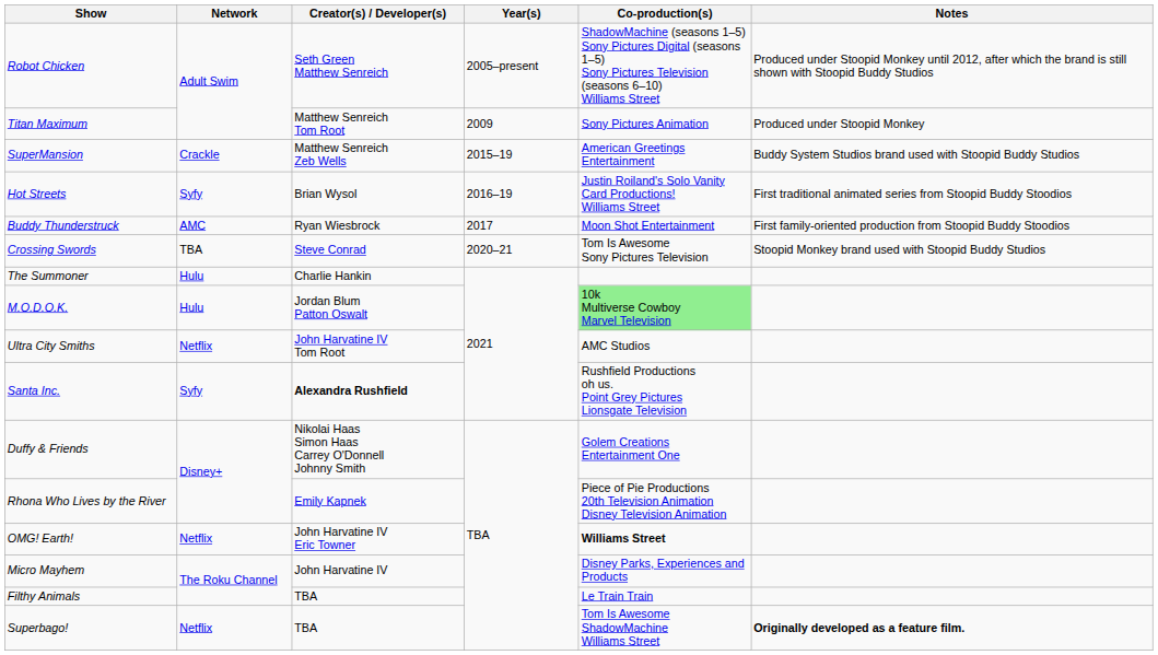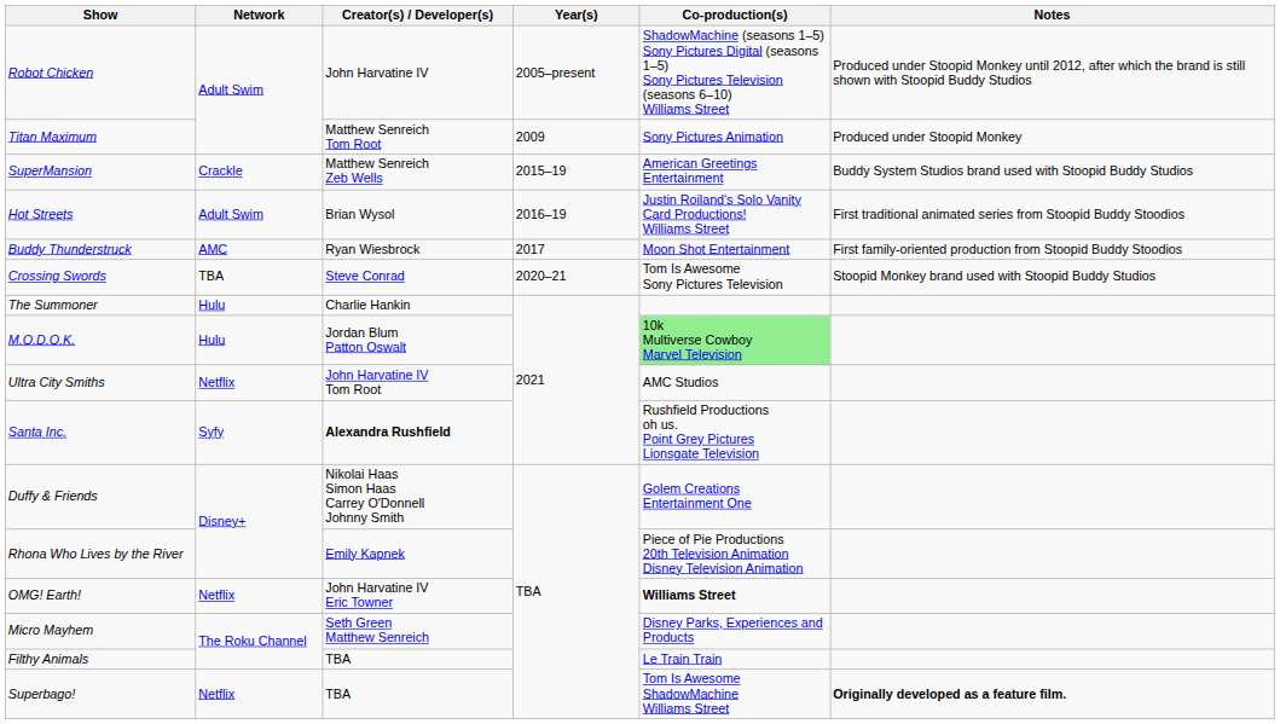 <table class="wikitable sortable" style="width: auto style="width:100%; table-layout: fixed">
 <tr>
 <th style="width:15%;">Show</th>
 <th style="width:10%;">Network</th>
 <th style="width:15%;">Creator(s) / Developer(s)</th>
 <th style="width:10%;">Year(s)</th>
 <th style="width:15%;">Co-production(s)</th>
 <th style="width:55%;" class="unsortable">Notes</th>
 </tr>
 <tr>
 <td><em><a href='#'>Robot Chicken</a></em></td>
 <td rowspan="2"><a href='#'>Adult Swim</a></td>
-<td><a href='#'>Seth Green</a><br><a href='#'>Matthew Senreich</a></td>
+<td>John Harvatine IV</td>
 <td>2005–present</td>
 <td><a href='#'>ShadowMachine</a> (seasons 1–5)<br><a href='#'>Sony Pictures Digital</a> (seasons 1–5)<br><a href='#'>Sony Pictures Television</a> (seasons 6–10)<br><a href='#'>Williams Street</a></td>
 <td>Produced under Stoopid Monkey until 2012, after which the brand is still shown with Stoopid Buddy Studios</td>
 </tr>
 <tr>
 <td><em><a href='#'>Titan Maximum</a></em></td>
 <td>Matthew Senreich<br><a href='#'>Tom Root</a></td>
 <td>2009</td>
 <td><a href='#'>Sony Pictures Animation</a></td>
 <td>Produced under Stoopid Monkey</td>
 </tr>
 <tr>
 <td><em><a href='#'>SuperMansion</a></em></td>
 <td><a href='#'>Crackle</a></td>
 <td>Matthew Senreich<br><a href='#'>Zeb Wells</a></td>
 <td>2015–19</td>
 <td><a href='#'>American Greetings Entertainment</a></td>
 <td>Buddy System Studios brand used with Stoopid Buddy Studios</td>
 </tr>
 <tr>
 <td><em><a href='#'>Hot Streets</a></em></td>
-<td><a href='#'>Syfy</a></td>
+<td><a href='#'>Adult Swim</a></td>
 <td>Brian Wysol</td>
 <td>2016–19</td>
 <td><a href='#'>Justin Roiland's Solo Vanity Card Productions!</a><br><a href='#'>Williams Street</a></td>
 <td>First traditional animated series from Stoopid Buddy Stoodios</td>
 </tr>
 <tr>
 <td><em><a href='#'>Buddy Thunderstruck</a></em></td>
 <td><a href='#'>AMC</a></td>
 <td>Ryan Wiesbrock</td>
 <td>2017</td>
 <td><a href='#'>Moon Shot Entertainment</a></td>
 <td>First family-oriented production from Stoopid Buddy Stoodios</td>
 </tr>
 <tr>
 <td><em><a href='#'>Crossing Swords</a></em></td>
 <td>TBA</td>
 <td><a href='#'>Steve Conrad</a></td>
 <td>2020–21</td>
 <td>Tom Is Awesome<br>Sony Pictures Television</td>
 <td>Stoopid Monkey brand used with Stoopid Buddy Studios</td>
 </tr>
 <tr>
 <td><em>The Summoner</em></td>
 <td><a href='#'>Hulu</a></td>
 <td>Charlie Hankin</td>
 <td rowspan="4">2021</td>
 <td></td>
 <td></td>
 </tr>
 <tr>
 <td><em><a href='#'>M.O.D.O.K.</a></em></td>
 <td><a href='#'>Hulu</a></td>
 <td>Jordan Blum<br><a href='#'>Patton Oswalt</a></td>
 <td style="background: lightgreen;">10k<br>Multiverse Cowboy<br><a href='#'>Marvel Television</a></td>
 <td></td>
 </tr>
 <tr>
 <td><em>Ultra City Smiths</em></td>
 <td><a href='#'>Netflix</a></td>
 <td><a href='#'>John Harvatine IV</a><br>Tom Root</td>
 <td>AMC Studios</td>
 <td></td>
 </tr>
 <tr>
 <td><em><a href='#'>Santa Inc.</a></em></td>
 <td><a href='#'>Syfy</a></td>
 <td><strong>Alexandra Rushfield</strong></td>
 <td>Rushfield Productions<br>oh us.<br><a href='#'>Point Grey Pictures</a><br><a href='#'>Lionsgate Television</a></td>
 <td></td>
 </tr>
 <tr>
 <td><em>Duffy & Friends</em></td>
 <td rowspan="2"><a href='#'>Disney+</a></td>
 <td>Nikolai Haas<br>Simon Haas<br>Carrey O'Donnell<br>Johnny Smith</td>
 <td rowspan="6">TBA</td>
 <td><a href='#'>Golem Creations</a><br><a href='#'>Entertainment One</a></td>
 <td></td>
 </tr>
 <tr>
 <td><em>Rhona Who Lives by the River</em></td>
 <td><a href='#'>Emily Kapnek</a></td>
 <td>Piece of Pie Productions<br><a href='#'>20th Television Animation</a><br><a href='#'>Disney Television Animation</a></td>
 <td></td>
 </tr>
 <tr>
 <td><em>OMG! Earth!</em></td>
 <td><a href='#'>Netflix</a></td>
 <td>John Harvatine IV<br><a href='#'>Eric Towner</a></td>
 <td><strong>Williams Street</strong></td>
 <td></td>
 </tr>
 <tr>
 <td><em>Micro Mayhem</em></td>
 <td rowspan="2"><a href='#'>The Roku Channel</a></td>
-<td>John Harvatine IV</td>
+<td><a href='#'>Seth Green</a><br><a href='#'>Matthew Senreich</a></td>
 <td><a href='#'>Disney Parks, Experiences and Products</a></td>
 <td></td>
 </tr>
 <tr>
 <td><em>Filthy Animals</em></td>
 <td>TBA</td>
 <td><a href='#'>Le Train Train</a></td>
 <td></td>
 </tr>
 <tr>
 <td><em>Superbago!</em></td>
 <td><a href='#'>Netflix</a></td>
 <td>TBA</td>
 <td><a href='#'>Tom Is Awesome</a><br><a href='#'>ShadowMachine</a><br><a href='#'>Williams Street</a></td>
 <td><strong>Originally developed as a feature film.</strong></td>
 </tr>
 </table>
